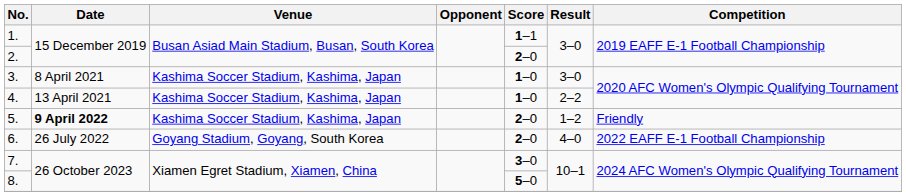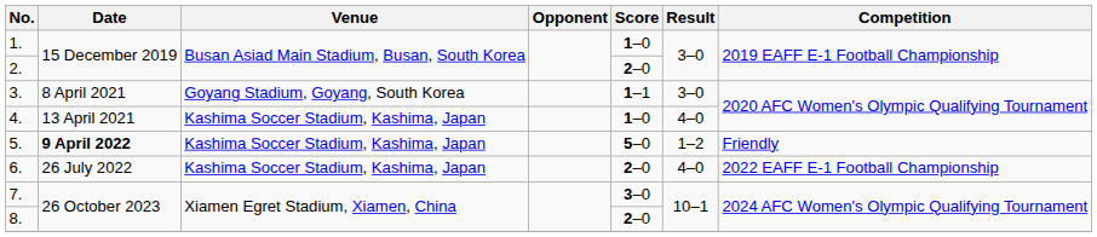 <table class="wikitable">
 <tr>
 <th>No.</th>
 <th>Date</th>
 <th>Venue</th>
 <th>Opponent</th>
 <th>Score</th>
 <th>Result</th>
 <th>Competition</th>
 </tr>
 <tr>
 <td>1.</td>
 <td rowspan="2">15 December 2019</td>
 <td rowspan="2"><a href='#'>Busan Asiad Main Stadium</a>, <a href='#'>Busan</a>, <a href='#'>South Korea</a></td>
 <td rowspan="2"></td>
-<td align=center><strong>1</strong>–1</td>
+<td align=center><strong>1</strong>–0</td>
 <td rowspan="2" align=center>3–0</td>
 <td rowspan="2"><a href='#'>2019 EAFF E-1 Football Championship</a></td>
 </tr>
 <tr>
 <td>2.</td>
 <td align=center><strong>2</strong>–0</td>
 </tr>
 <tr>
 <td>3.</td>
 <td>8 April 2021</td>
-<td><a href='#'>Kashima Soccer Stadium</a>, <a href='#'>Kashima</a>, <a href='#'>Japan</a></td>
+<td><a href='#'>Goyang Stadium</a>, <a href='#'>Goyang</a>, South Korea</td>
 <td></td>
-<td align=center><strong>1</strong>–0</td>
+<td align=center><strong>1</strong>–1</td>
 <td align=center>3–0</td>
 <td rowspan=2><a href='#'>2020 AFC Women's Olympic Qualifying Tournament</a></td>
 </tr>
 <tr>
 <td>4.</td>
 <td>13 April 2021</td>
 <td><a href='#'>Kashima Soccer Stadium</a>, <a href='#'>Kashima</a>, <a href='#'>Japan</a></td>
 <td></td>
 <td align=center><strong>1</strong>–0</td>
-<td align=center>2–2 </td>
+<td align=center>4–0</td>
 </tr>
 <tr>
 <td>5.</td>
 <td><strong>9 April 2022</strong></td>
 <td><a href='#'>Kashima Soccer Stadium</a>, <a href='#'>Kashima</a>, <a href='#'>Japan</a></td>
 <td></td>
-<td align=center><strong>2</strong>–0</td>
+<td align=center><strong>5</strong>–0</td>
 <td align=center>1–2</td>
 <td><a href='#'>Friendly</a></td>
 </tr>
 <tr>
 <td>6.</td>
 <td>26 July 2022</td>
-<td><a href='#'>Goyang Stadium</a>, <a href='#'>Goyang</a>, South Korea</td>
+<td><a href='#'>Kashima Soccer Stadium</a>, <a href='#'>Kashima</a>, <a href='#'>Japan</a></td>
 <td></td>
 <td align=center><strong>2</strong>–0</td>
 <td align=center>4–0</td>
 <td><a href='#'>2022 EAFF E-1 Football Championship</a></td>
 </tr>
 <tr>
 <td>7.</td>
 <td rowspan=2>26 October 2023</td>
 <td rowspan=2>Xiamen Egret Stadium, <a href='#'>Xiamen</a>, <a href='#'>China</a></td>
 <td rowspan=2></td>
 <td align=center><strong>3</strong>–0</td>
 <td rowspan=2 align=center>10–1</td>
 <td rowspan=2><a href='#'>2024 AFC Women's Olympic Qualifying Tournament</a></td>
 </tr>
 <tr>
 <td>8.</td>
-<td align=center><strong>5</strong>–0</td>
+<td align=center><strong>2</strong>–0</td>
 </tr>
 <tr>
 </tr>
 </table>
